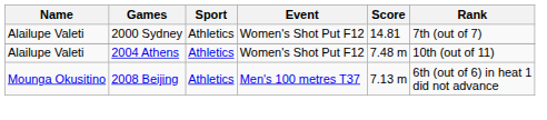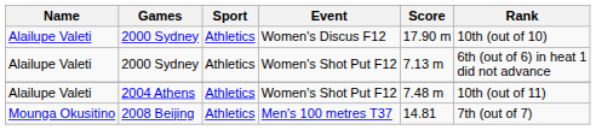 <table class="wikitable sortable" style="font-size:90%">
 <tr>
 <th>Name</th>
 <th>Games</th>
 <th>Sport</th>
 <th>Event</th>
 <th>Score</th>
 <th>Rank</th>
 </tr>
 <tr>
+<td><a href='#'>Alailupe Valeti</a></td>
+<td><a href='#'>2000 Sydney</a></td>
+<td><a href='#'>Athletics</a></td>
+<td>Women's Discus F12</td>
+<td>17.90 m</td>
+<td>10th (out of 10)</td>
+</tr>
+<tr>
 <td>Alailupe Valeti</td>
 <td>2000 Sydney</td>
 <td>Athletics</td>
 <td>Women's Shot Put F12</td>
-<td>14.81</td>
-<td>7th (out of 7)</td>
+<td>7.13 m</td>
+<td>6th (out of 6) in heat 1<br>did not advance</td>
 </tr>
 <tr>
 </tr>
 <tr>
 <td>Alailupe Valeti</td>
 <td><a href='#'>2004 Athens</a></td>
 <td><a href='#'>Athletics</a></td>
 <td>Women's Shot Put F12</td>
 <td>7.48 m</td>
 <td>10th (out of 11)</td>
 </tr>
 <tr>
 <td><a href='#'>Mounga Okusitino</a></td>
 <td><a href='#'>2008 Beijing</a></td>
 <td><a href='#'>Athletics</a></td>
 <td><a href='#'>Men's 100 metres T37</a></td>
-<td>7.13 m</td>
-<td>6th (out of 6) in heat 1<br>did not advance</td>
+<td>14.81</td>
+<td>7th (out of 7)</td>
 </tr>
 </table>
